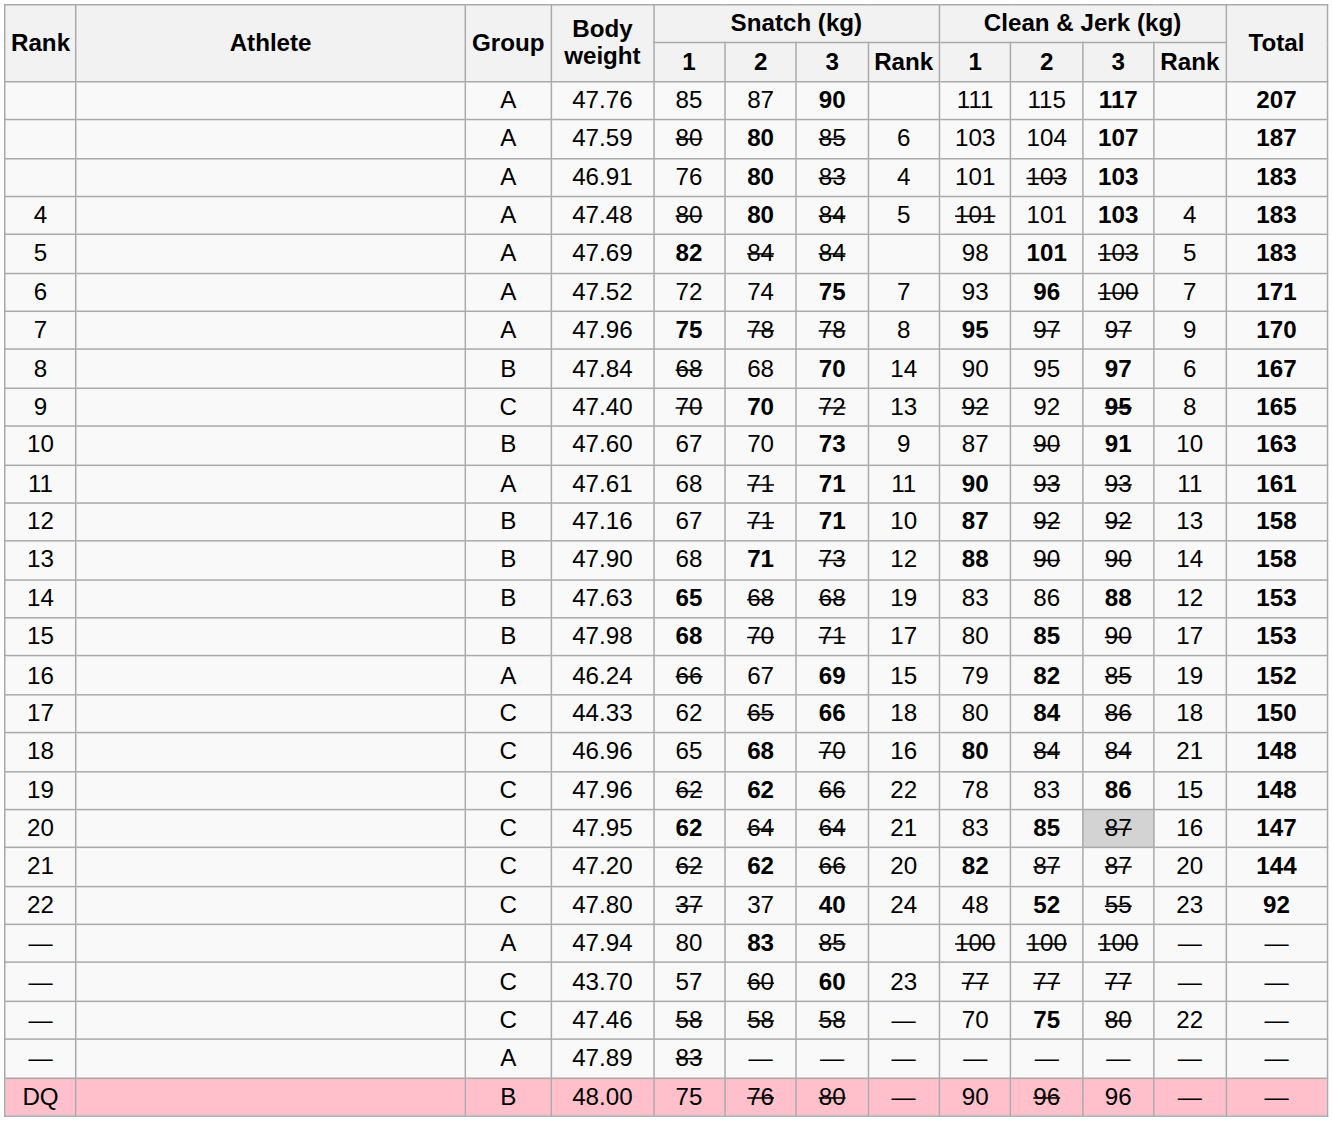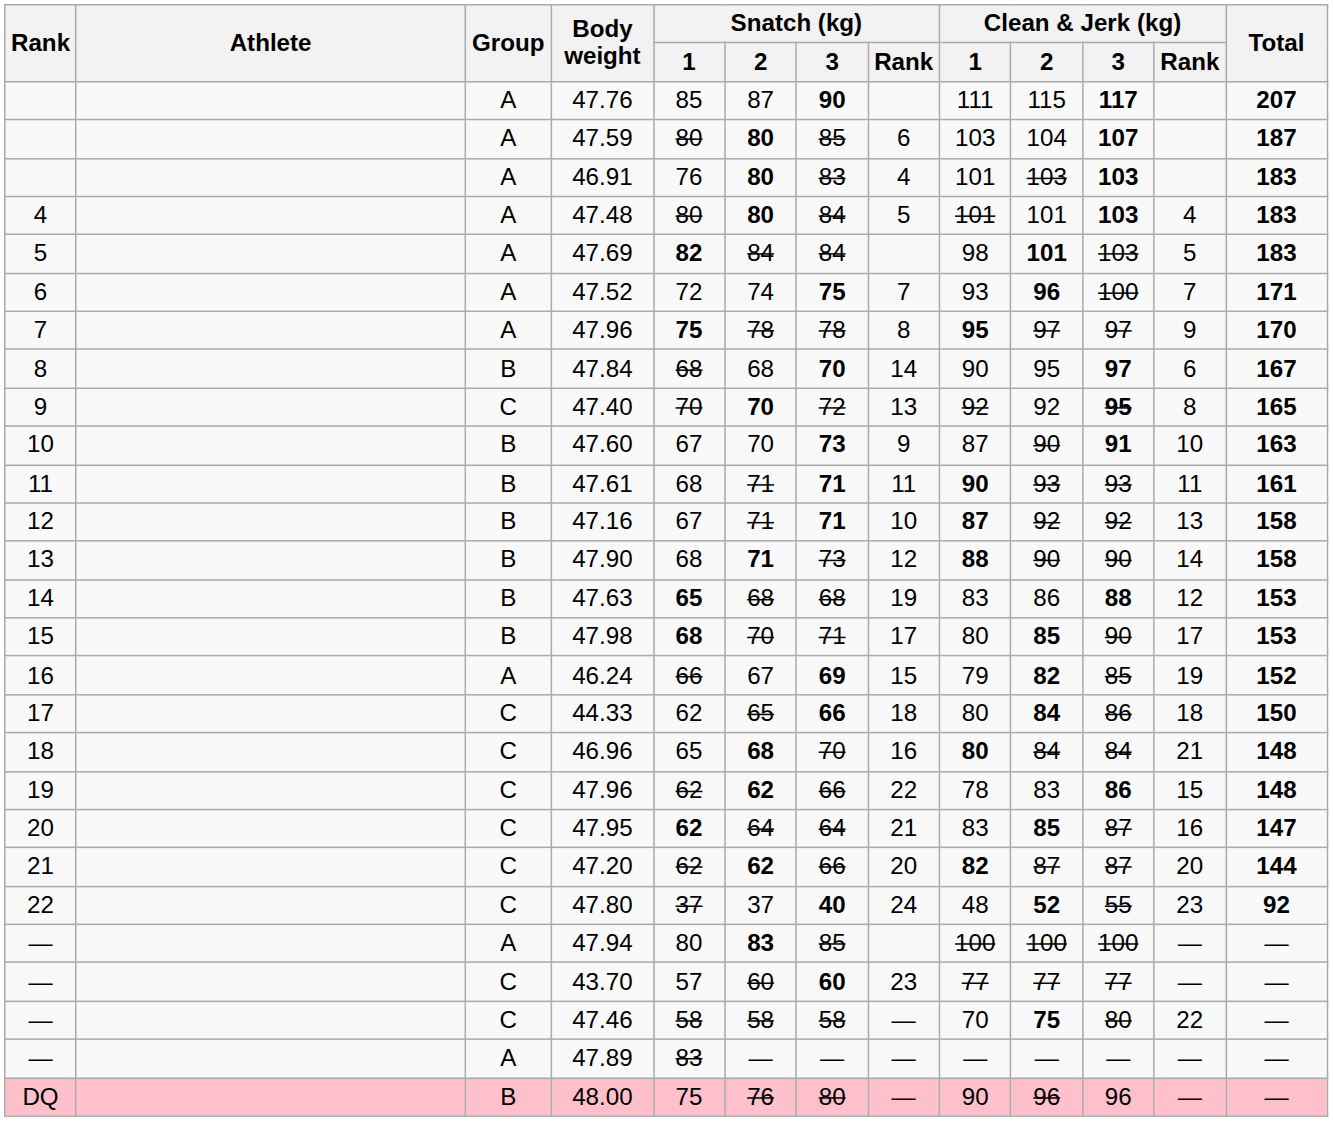 <table class = "wikitable" style="text-align:center;">
 <tr>
 <th rowspan=2 width=40>Rank</th>
 <th rowspan=2 width=250>Athlete</th>
 <th rowspan=2 width=50>Group</th>
 <th rowspan=2 width=60>Body weight</th>
 <th colspan=4>Snatch (kg)</th>
 <th colspan=4>Clean & Jerk (kg)</th>
 <th rowspan=2 width=60>Total</th>
 </tr>
 <tr>
 <th width=40>1</th>
 <th width=40>2</th>
 <th width=40>3</th>
 <th width=40>Rank</th>
 <th width=40>1</th>
 <th width=40>2</th>
 <th width=40>3</th>
 <th width=40>Rank</th>
 </tr>
 <tr>
 <td></td>
 <td align=left></td>
 <td>A</td>
 <td>47.76</td>
 <td>85</td>
 <td>87</td>
 <td><strong>90</strong></td>
 <td></td>
 <td>111</td>
 <td>115</td>
 <td><strong>117</strong></td>
 <td></td>
 <td><strong>207</strong></td>
 </tr>
 <tr>
 <td></td>
 <td align=left></td>
 <td>A</td>
 <td>47.59</td>
 <td><s>80 </s></td>
 <td><strong>80</strong></td>
 <td><s>85 </s></td>
 <td>6</td>
 <td>103</td>
 <td>104</td>
 <td><strong>107</strong></td>
 <td></td>
 <td><strong>187</strong></td>
 </tr>
 <tr>
 <td></td>
 <td align=left></td>
 <td>A</td>
 <td>46.91</td>
 <td>76</td>
 <td><strong>80</strong></td>
 <td><s>83 </s></td>
 <td>4</td>
 <td>101</td>
 <td><s>103 </s></td>
 <td><strong>103</strong></td>
 <td></td>
 <td><strong>183</strong></td>
 </tr>
 <tr>
 <td>4</td>
 <td align=left></td>
 <td>A</td>
 <td>47.48</td>
 <td><s>80 </s></td>
 <td><strong>80</strong></td>
 <td><s>84 </s></td>
 <td>5</td>
 <td><s>101 </s></td>
 <td>101</td>
 <td><strong>103</strong></td>
 <td>4</td>
 <td><strong>183</strong></td>
 </tr>
 <tr>
 <td>5</td>
 <td align=left></td>
 <td>A</td>
 <td>47.69</td>
 <td><strong>82</strong></td>
 <td><s>84 </s></td>
 <td><s>84 </s></td>
 <td></td>
 <td>98</td>
 <td><strong>101</strong></td>
 <td><s>103 </s></td>
 <td>5</td>
 <td><strong>183</strong></td>
 </tr>
 <tr>
 <td>6</td>
 <td align=left></td>
 <td>A</td>
 <td>47.52</td>
 <td>72</td>
 <td>74</td>
 <td><strong>75</strong></td>
 <td>7</td>
 <td>93</td>
 <td><strong>96</strong></td>
 <td><s>100 </s></td>
 <td>7</td>
 <td><strong>171</strong></td>
 </tr>
 <tr>
 <td>7</td>
 <td align=left></td>
 <td>A</td>
 <td>47.96</td>
 <td><strong>75</strong></td>
 <td><s>78 </s></td>
 <td><s>78 </s></td>
 <td>8</td>
 <td><strong>95</strong></td>
 <td><s>97 </s></td>
 <td><s>97 </s></td>
 <td>9</td>
 <td><strong>170</strong></td>
 </tr>
 <tr>
 <td>8</td>
 <td align=left></td>
 <td>B</td>
 <td>47.84</td>
 <td><s>68 </s></td>
 <td>68</td>
 <td><strong>70</strong></td>
 <td>14</td>
 <td>90</td>
 <td>95</td>
 <td><strong>97</strong></td>
 <td>6</td>
 <td><strong>167</strong></td>
 </tr>
 <tr>
 <td>9</td>
 <td align=left></td>
 <td>C</td>
 <td>47.40</td>
 <td><s>70 </s></td>
 <td><strong>70</strong></td>
 <td><s>72 </s></td>
 <td>13</td>
 <td><s>92 </s></td>
 <td>92</td>
 <td><s><strong>95</strong> </s></td>
 <td>8</td>
 <td><strong>165</strong></td>
 </tr>
 <tr>
 <td>10</td>
 <td align=left></td>
 <td>B</td>
 <td>47.60</td>
 <td>67</td>
 <td>70</td>
 <td><strong>73</strong></td>
 <td>9</td>
 <td>87</td>
 <td><s>90 </s></td>
 <td><strong>91</strong></td>
 <td>10</td>
 <td><strong>163</strong></td>
 </tr>
 <tr>
 <td>11</td>
 <td align=left></td>
-<td>A</td>
+<td>B</td>
 <td>47.61</td>
 <td>68</td>
 <td><s>71 </s></td>
 <td><strong>71</strong></td>
 <td>11</td>
 <td><strong>90</strong></td>
 <td><s>93 </s></td>
 <td><s>93 </s></td>
 <td>11</td>
 <td><strong>161</strong></td>
 </tr>
 <tr>
 <td>12</td>
 <td align=left></td>
 <td>B</td>
 <td>47.16</td>
 <td>67</td>
 <td><s>71 </s></td>
 <td><strong>71</strong></td>
 <td>10</td>
 <td><strong>87</strong></td>
 <td><s>92 </s></td>
 <td><s>92 </s></td>
 <td>13</td>
 <td><strong>158</strong></td>
 </tr>
 <tr>
 <td>13</td>
 <td align=left></td>
 <td>B</td>
 <td>47.90</td>
 <td>68</td>
 <td><strong>71</strong></td>
 <td><s>73 </s></td>
 <td>12</td>
 <td><strong>88</strong></td>
 <td><s>90 </s></td>
 <td><s>90 </s></td>
 <td>14</td>
 <td><strong>158</strong></td>
 </tr>
 <tr>
 <td>14</td>
 <td align=left></td>
 <td>B</td>
 <td>47.63</td>
 <td><strong>65</strong></td>
 <td><s>68 </s></td>
 <td><s>68 </s></td>
 <td>19</td>
 <td>83</td>
 <td>86</td>
 <td><strong>88</strong></td>
 <td>12</td>
 <td><strong>153</strong></td>
 </tr>
 <tr>
 <td>15</td>
 <td align=left></td>
 <td>B</td>
 <td>47.98</td>
 <td><strong>68</strong></td>
 <td><s>70 </s></td>
 <td><s>71 </s></td>
 <td>17</td>
 <td>80</td>
 <td><strong>85</strong></td>
 <td><s>90 </s></td>
 <td>17</td>
 <td><strong>153</strong></td>
 </tr>
 <tr>
 <td>16</td>
 <td align=left></td>
 <td>A</td>
 <td>46.24</td>
 <td><s>66 </s></td>
 <td>67</td>
 <td><strong>69</strong></td>
 <td>15</td>
 <td>79</td>
 <td><strong>82</strong></td>
 <td><s>85 </s></td>
 <td>19</td>
 <td><strong>152</strong></td>
 </tr>
 <tr>
 <td>17</td>
 <td align=left></td>
 <td>C</td>
 <td>44.33</td>
 <td>62</td>
 <td><s>65 </s></td>
 <td><strong>66</strong></td>
 <td>18</td>
 <td>80</td>
 <td><strong>84</strong></td>
 <td><s>86 </s></td>
 <td>18</td>
 <td><strong>150</strong></td>
 </tr>
 <tr>
 <td>18</td>
 <td align=left></td>
 <td>C</td>
 <td>46.96</td>
 <td>65</td>
 <td><strong>68</strong></td>
 <td><s>70 </s></td>
 <td>16</td>
 <td><strong>80</strong></td>
 <td><s>84 </s></td>
 <td><s>84 </s></td>
 <td>21</td>
 <td><strong>148</strong></td>
 </tr>
 <tr>
 <td>19</td>
 <td align=left></td>
 <td>C</td>
 <td>47.96</td>
 <td><s>62 </s></td>
 <td><strong>62</strong></td>
 <td><s>66 </s></td>
 <td>22</td>
 <td>78</td>
 <td>83</td>
 <td><strong>86</strong></td>
 <td>15</td>
 <td><strong>148</strong></td>
 </tr>
 <tr>
 <td>20</td>
 <td align=left></td>
 <td>C</td>
 <td>47.95</td>
 <td><strong>62</strong></td>
 <td><s>64 </s></td>
 <td><s>64 </s></td>
 <td>21</td>
 <td>83</td>
 <td><strong>85</strong></td>
-<td style="background: lightgrey;"><s>87 </s></td>
+<td><s>87 </s></td>
 <td>16</td>
 <td><strong>147</strong></td>
 </tr>
 <tr>
 <td>21</td>
 <td align=left></td>
 <td>C</td>
 <td>47.20</td>
 <td><s>62 </s></td>
 <td><strong>62</strong></td>
 <td><s>66 </s></td>
 <td>20</td>
 <td><strong>82</strong></td>
 <td><s>87 </s></td>
 <td><s>87 </s></td>
 <td>20</td>
 <td><strong>144</strong></td>
 </tr>
 <tr>
 <td>22</td>
 <td align=left></td>
 <td>C</td>
 <td>47.80</td>
 <td><s>37 </s></td>
 <td>37</td>
 <td><strong>40</strong></td>
 <td>24</td>
 <td>48</td>
 <td><strong>52</strong></td>
 <td><s>55 </s></td>
 <td>23</td>
 <td><strong>92</strong></td>
 </tr>
 <tr>
 <td>—</td>
 <td align=left></td>
 <td>A</td>
 <td>47.94</td>
 <td>80</td>
 <td><strong>83</strong></td>
 <td><s>85 </s></td>
 <td></td>
 <td><s>100 </s></td>
 <td><s>100 </s></td>
 <td><s>100 </s></td>
 <td>—</td>
 <td>—</td>
 </tr>
 <tr>
 <td>—</td>
 <td align=left></td>
 <td>C</td>
 <td>43.70</td>
 <td>57</td>
 <td><s>60 </s></td>
 <td><strong>60</strong></td>
 <td>23</td>
 <td><s>77 </s></td>
 <td><s>77 </s></td>
 <td><s>77 </s></td>
 <td>—</td>
 <td>—</td>
 </tr>
 <tr>
 <td>—</td>
 <td align=left></td>
 <td>C</td>
 <td>47.46</td>
 <td><s>58 </s></td>
 <td><s>58 </s></td>
 <td><s>58 </s></td>
 <td>—</td>
 <td>70</td>
 <td><strong>75</strong></td>
 <td><s>80 </s></td>
 <td>22</td>
 <td>—</td>
 </tr>
 <tr>
 <td>—</td>
 <td align=left></td>
 <td>A</td>
 <td>47.89</td>
 <td><s>83 </s></td>
 <td>—</td>
 <td>—</td>
 <td>—</td>
 <td>—</td>
 <td>—</td>
 <td>—</td>
 <td>—</td>
 <td>—</td>
 </tr>
 <tr bgcolor=pink>
 <td>DQ</td>
 <td align=left></td>
 <td>B</td>
 <td>48.00</td>
 <td>75</td>
 <td><s>76 </s></td>
 <td><s>80 </s></td>
 <td>—</td>
 <td>90</td>
 <td><s>96 </s></td>
 <td>96</td>
 <td>—</td>
 <td>—</td>
 </tr>
 </table>
